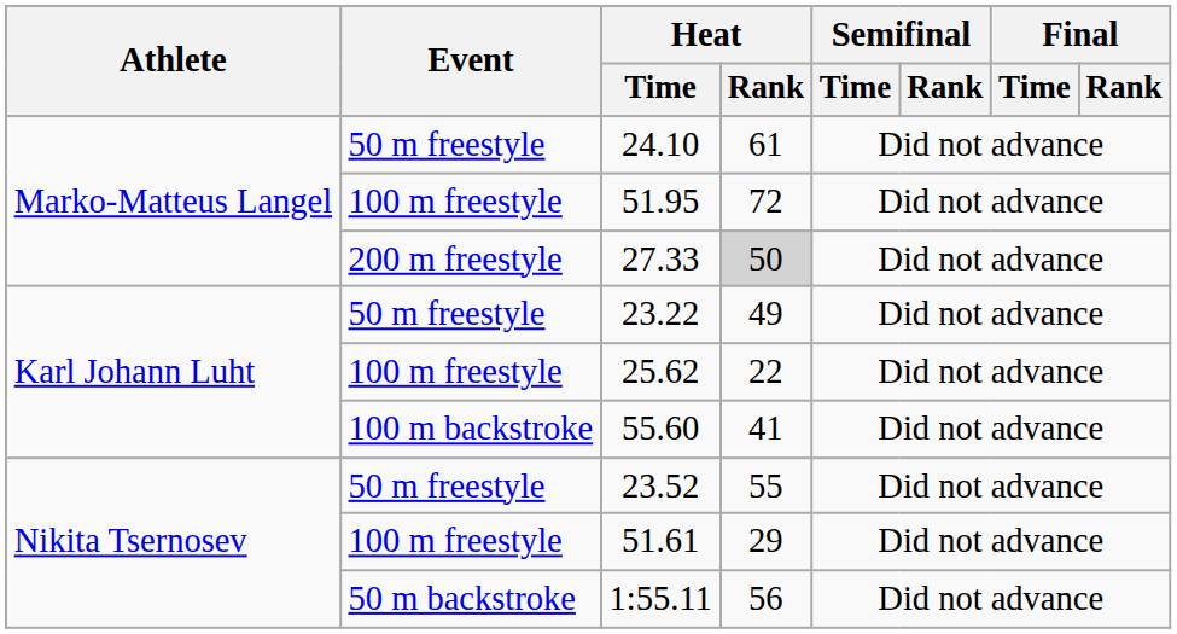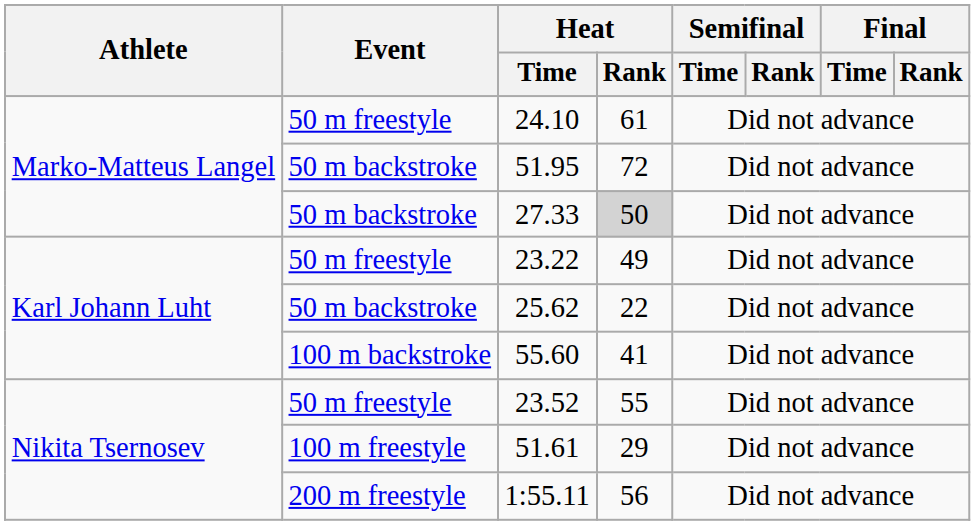 <table class=wikitable style="font-size:90%">
 <tr>
 <th rowspan="2">Athlete</th>
 <th rowspan="2">Event</th>
 <th colspan="2">Heat</th>
 <th colspan="2">Semifinal</th>
 <th colspan="2">Final</th>
 </tr>
 <tr style="font-size:95%">
 <th>Time</th>
 <th>Rank</th>
 <th>Time</th>
 <th>Rank</th>
 <th>Time</th>
 <th>Rank</th>
 </tr>
 <tr align=center>
 <td align=left rowspan=3><a href='#'>Marko-Matteus Langel</a></td>
 <td align=left><a href='#'>50 m freestyle</a></td>
 <td>24.10</td>
 <td>61</td>
 <td colspan=4>Did not advance</td>
 </tr>
 <tr align=center>
-<td align=left><a href='#'>100 m freestyle</a></td>
+<td align=left><a href='#'>50 m backstroke</a></td>
 <td>51.95</td>
 <td>72</td>
 <td colspan=4>Did not advance</td>
 </tr>
 <tr align=center>
-<td align=left><a href='#'>200 m freestyle</a></td>
+<td align=left><a href='#'>50 m backstroke</a></td>
 <td>27.33</td>
 <td style="background: lightgrey;">50</td>
 <td colspan=4>Did not advance</td>
 </tr>
 <tr align=center>
 <td align=left rowspan=3><a href='#'>Karl Johann Luht</a></td>
 <td align=left><a href='#'>50 m freestyle</a></td>
 <td>23.22</td>
 <td>49</td>
 <td colspan=4>Did not advance</td>
 </tr>
 <tr align=center>
-<td align=left><a href='#'>100 m freestyle</a></td>
+<td align=left><a href='#'>50 m backstroke</a></td>
 <td>25.62</td>
 <td>22</td>
 <td colspan=4>Did not advance</td>
 </tr>
 <tr align=center>
 <td align=left><a href='#'>100 m backstroke</a></td>
 <td>55.60</td>
 <td>41</td>
 <td colspan=4>Did not advance</td>
 </tr>
 <tr align=center>
 <td align=left rowspan=3><a href='#'>Nikita Tsernosev</a></td>
 <td align=left><a href='#'>50 m freestyle</a></td>
 <td>23.52</td>
 <td>55</td>
 <td colspan=4>Did not advance</td>
 </tr>
 <tr align=center>
 <td align=left><a href='#'>100 m freestyle</a></td>
 <td>51.61</td>
 <td>29</td>
 <td colspan=4>Did not advance</td>
 </tr>
 <tr align=center>
-<td align=left><a href='#'>50 m backstroke</a></td>
+<td align=left><a href='#'>200 m freestyle</a></td>
 <td>1:55.11</td>
 <td>56</td>
 <td colspan=4>Did not advance</td>
 </tr>
 </table>
